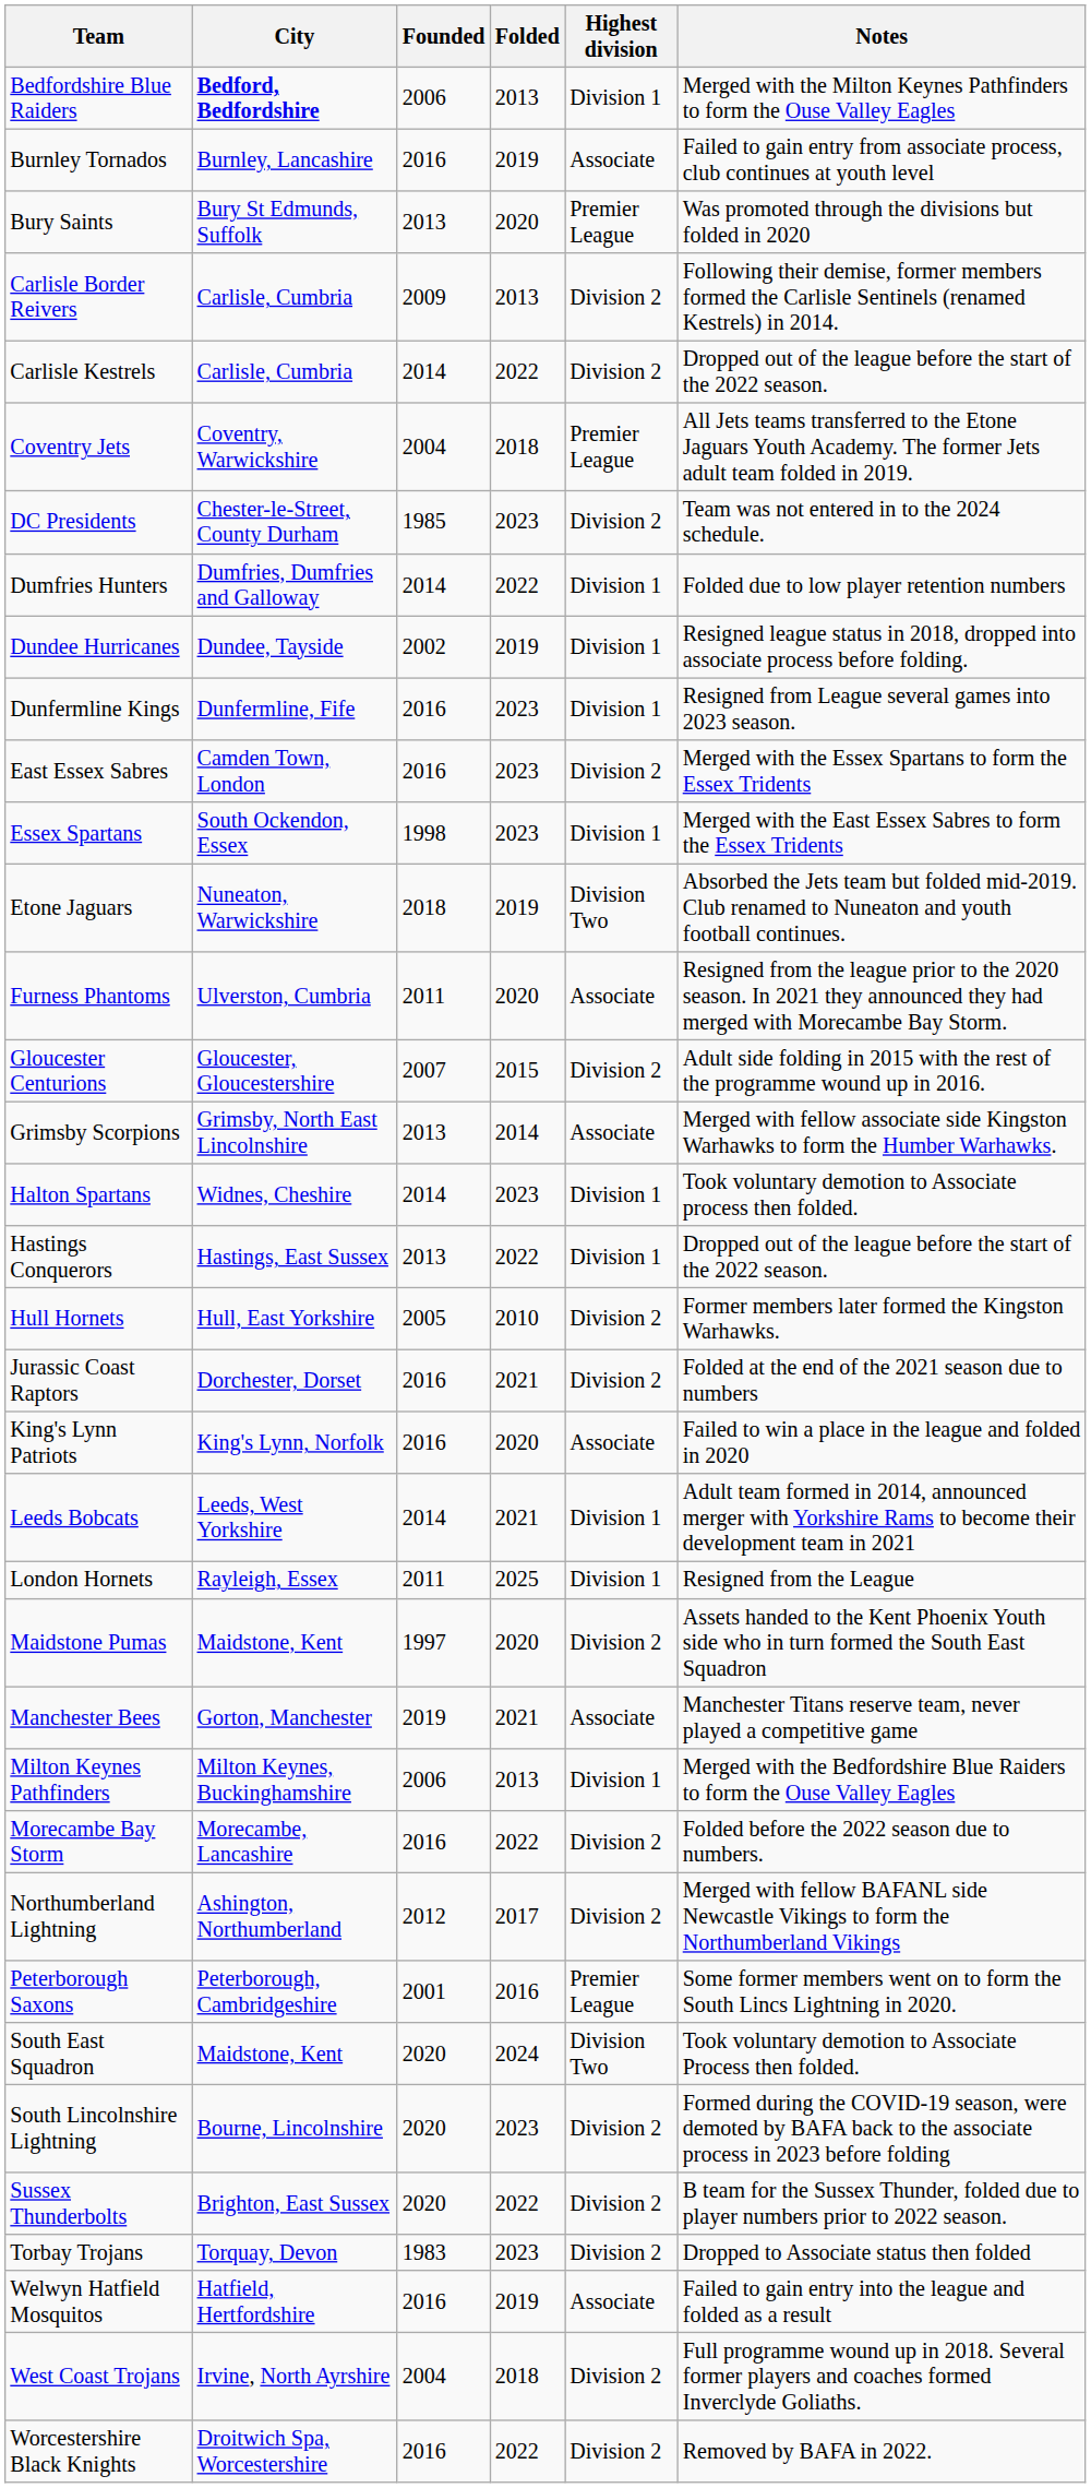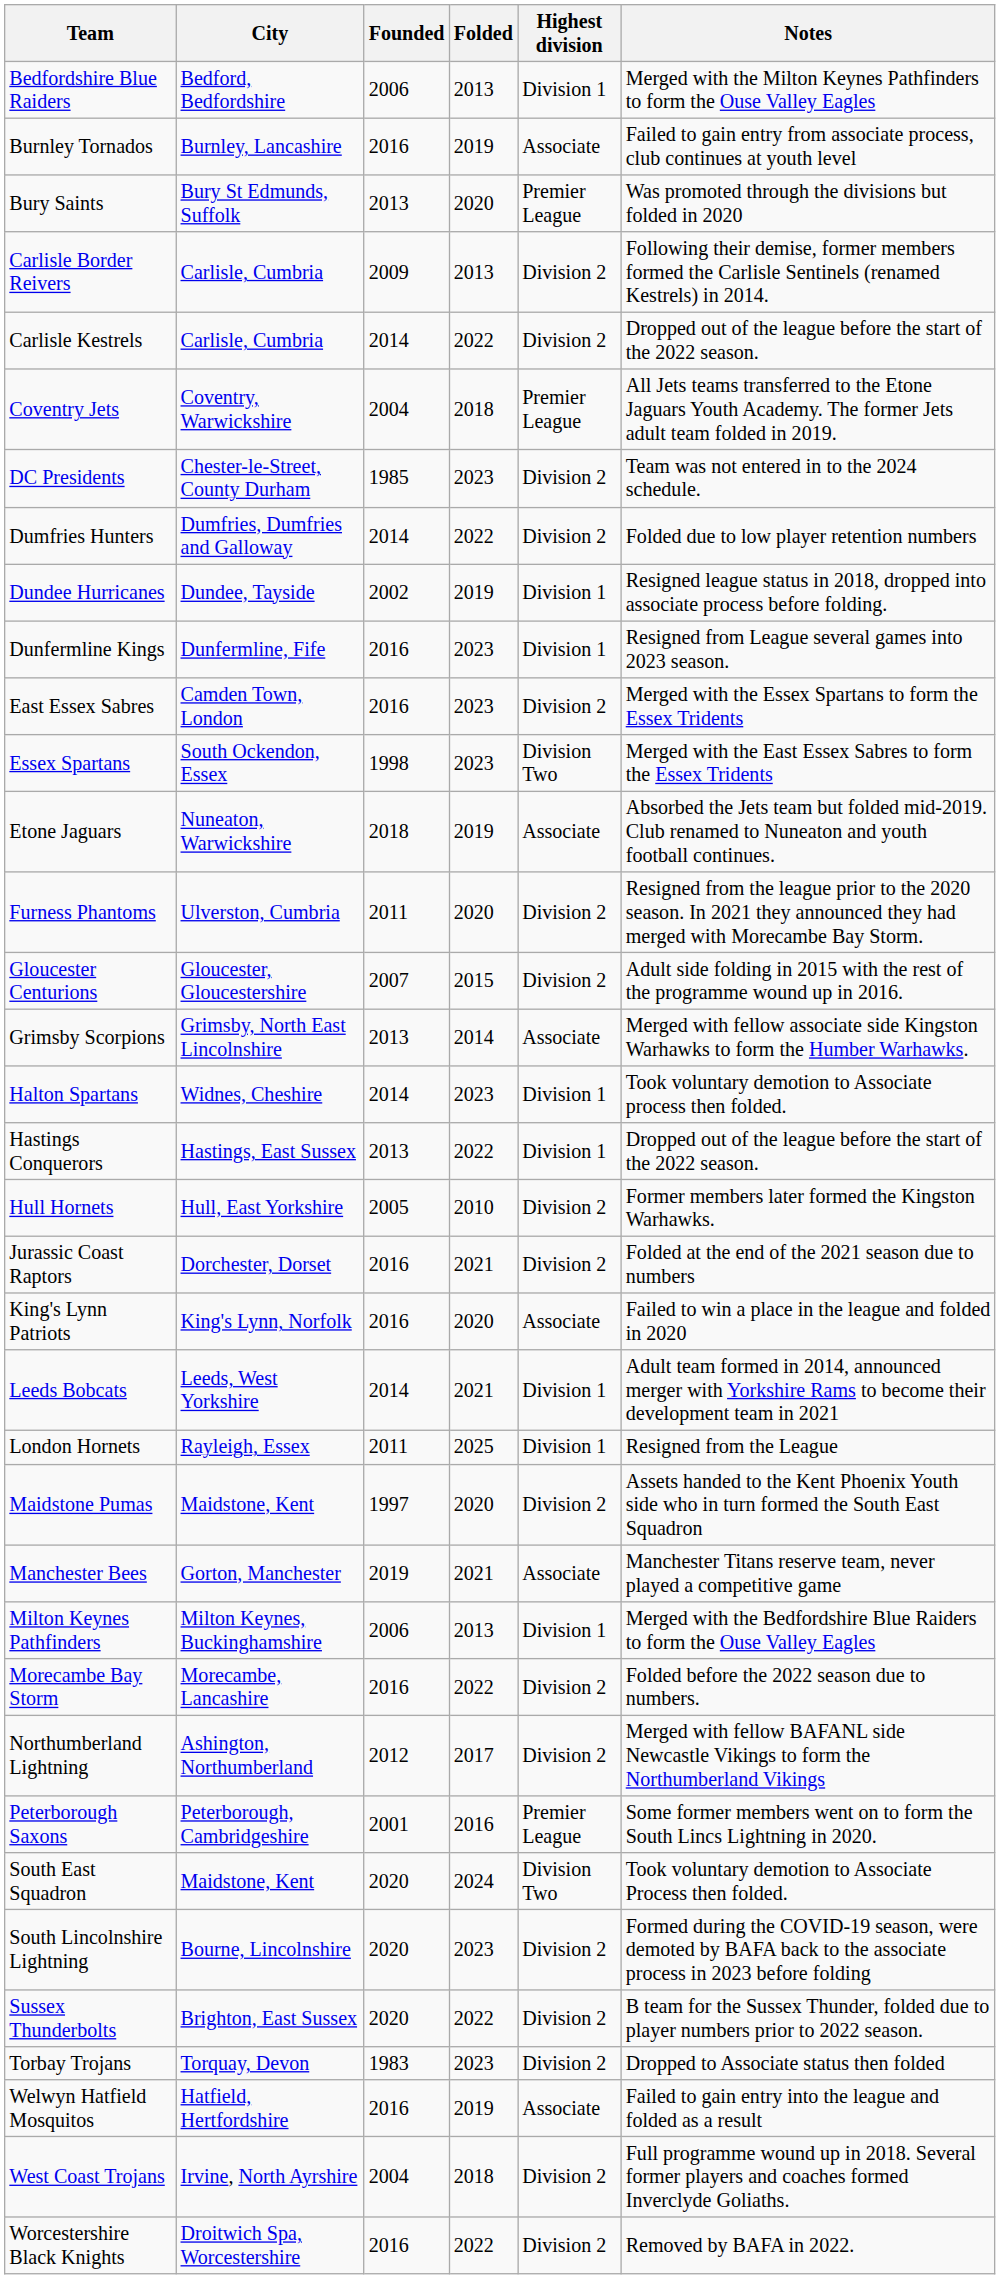 <table class="wikitable sortable" style="text-align:center; font-size:95%;width:85%; text-align:left">
 <tr>
 <th><strong>Team</strong></th>
 <th><strong>City</strong></th>
 <th><strong>Founded</strong></th>
 <th><strong>Folded</strong></th>
 <th><strong>Highest division</strong></th>
 <th><strong>Notes</strong></th>
 </tr>
 <tr --->
 <td> <a href='#'>Bedfordshire Blue Raiders</a></td>
-<td><strong> <a href='#'>Bedford, Bedfordshire</a></strong></td>
+<td> <a href='#'>Bedford, Bedfordshire</a></td>
 <td>2006</td>
 <td>2013</td>
 <td>Division 1</td>
 <td>Merged with the Milton Keynes Pathfinders to form the <a href='#'>Ouse Valley Eagles</a></td>
 </tr>
 <tr --->
 <td> Burnley Tornados</td>
 <td> <a href='#'>Burnley, Lancashire</a></td>
 <td>2016</td>
 <td>2019</td>
 <td>Associate</td>
 <td>Failed to gain entry from associate process, club continues at youth level</td>
 </tr>
 <tr --->
 <td> Bury Saints</td>
 <td> <a href='#'>Bury St Edmunds, Suffolk</a></td>
 <td>2013</td>
 <td>2020</td>
 <td>Premier League</td>
 <td>Was promoted through the divisions but folded in 2020</td>
 </tr>
 <tr --->
 <td> <a href='#'>Carlisle Border Reivers</a></td>
 <td> <a href='#'>Carlisle, Cumbria</a></td>
 <td>2009</td>
 <td>2013</td>
 <td>Division 2</td>
 <td>Following their demise, former members formed the Carlisle Sentinels (renamed Kestrels) in 2014.</td>
 </tr>
 <tr --->
 <td> Carlisle Kestrels</td>
 <td> <a href='#'>Carlisle, Cumbria</a></td>
 <td>2014</td>
 <td>2022</td>
 <td>Division 2</td>
 <td>Dropped out of the league before the start of the 2022 season.</td>
 </tr>
 <tr --->
 <td> <a href='#'>Coventry Jets</a></td>
 <td> <a href='#'>Coventry, Warwickshire</a></td>
 <td>2004</td>
 <td>2018</td>
 <td>Premier League</td>
 <td>All Jets teams transferred to the Etone Jaguars Youth Academy. The former Jets adult team folded in 2019.</td>
 </tr>
 <tr --->
 <td> <a href='#'>DC Presidents</a></td>
 <td> <a href='#'>Chester-le-Street, County Durham</a></td>
 <td>1985</td>
 <td>2023</td>
 <td>Division 2</td>
 <td>Team was not entered in to the 2024 schedule.</td>
 </tr>
 <tr --->
 <td> Dumfries Hunters</td>
 <td> <a href='#'>Dumfries, Dumfries and Galloway</a></td>
 <td>2014</td>
 <td>2022</td>
-<td>Division 1</td>
+<td>Division 2</td>
 <td>Folded due to low player retention numbers</td>
 </tr>
 <tr --->
 <td> <a href='#'>Dundee Hurricanes</a></td>
 <td> <a href='#'>Dundee, Tayside</a></td>
 <td>2002</td>
 <td>2019</td>
 <td>Division 1</td>
 <td>Resigned league status in 2018, dropped into associate process before folding.</td>
 </tr>
 <tr --->
 <td> Dunfermline Kings</td>
 <td> <a href='#'>Dunfermline, Fife</a></td>
 <td>2016</td>
 <td>2023</td>
 <td>Division 1</td>
 <td>Resigned from League several games into 2023 season.</td>
 </tr>
 <tr --->
 <td> East Essex Sabres</td>
 <td> <a href='#'>Camden Town, London</a></td>
 <td>2016</td>
 <td>2023</td>
 <td>Division 2</td>
 <td>Merged with the Essex Spartans to form the <a href='#'>Essex Tridents</a></td>
 </tr>
 <tr --->
 <td> <a href='#'>Essex Spartans</a></td>
 <td> <a href='#'>South Ockendon, Essex</a></td>
 <td>1998</td>
 <td>2023</td>
-<td>Division 1</td>
+<td>Division Two</td>
 <td>Merged with the East Essex Sabres to form the <a href='#'>Essex Tridents</a></td>
 </tr>
 <tr --->
 <td> Etone Jaguars</td>
 <td> <a href='#'>Nuneaton, Warwickshire</a></td>
 <td>2018</td>
 <td>2019</td>
-<td>Division Two</td>
+<td>Associate</td>
 <td>Absorbed the Jets team but folded mid-2019. Club renamed to Nuneaton and youth football continues.</td>
 </tr>
 <tr --->
 <td> <a href='#'>Furness Phantoms</a></td>
 <td> <a href='#'>Ulverston, Cumbria</a></td>
 <td>2011</td>
 <td>2020</td>
-<td>Associate</td>
+<td>Division 2</td>
 <td>Resigned from the league prior to the 2020 season. In 2021 they announced they had merged with Morecambe Bay Storm.</td>
 </tr>
 <tr --->
 <td> <a href='#'>Gloucester Centurions</a></td>
 <td> <a href='#'>Gloucester, Gloucestershire</a></td>
 <td>2007</td>
 <td>2015</td>
 <td>Division 2</td>
 <td>Adult side folding in 2015 with the rest of the programme wound up in 2016.</td>
 </tr>
 <tr --->
 <td> Grimsby Scorpions</td>
 <td> <a href='#'>Grimsby, North East Lincolnshire</a></td>
 <td>2013</td>
 <td>2014</td>
 <td>Associate</td>
 <td>Merged with fellow associate side Kingston Warhawks to form the <a href='#'>Humber Warhawks</a>.</td>
 </tr>
 <tr --->
 <td> <a href='#'>Halton Spartans</a></td>
 <td> <a href='#'>Widnes, Cheshire</a></td>
 <td>2014</td>
 <td>2023</td>
 <td>Division 1</td>
 <td>Took voluntary demotion to Associate process then folded.</td>
 </tr>
 <tr --->
 <td> Hastings Conquerors</td>
 <td> <a href='#'>Hastings, East Sussex</a></td>
 <td>2013</td>
 <td>2022</td>
 <td>Division 1</td>
 <td>Dropped out of the league before the start of the 2022 season.</td>
 </tr>
 <tr --->
 <td> <a href='#'>Hull Hornets</a></td>
 <td> <a href='#'>Hull, East Yorkshire</a></td>
 <td>2005</td>
 <td>2010</td>
 <td>Division 2</td>
 <td>Former members later formed the Kingston Warhawks.</td>
 </tr>
 <tr --->
 <td> Jurassic Coast Raptors</td>
 <td> <a href='#'>Dorchester, Dorset</a></td>
 <td>2016</td>
 <td>2021</td>
 <td>Division 2</td>
 <td>Folded at the end of the 2021 season due to numbers</td>
 </tr>
 <tr --->
 <td> King's Lynn Patriots</td>
 <td> <a href='#'>King's Lynn, Norfolk</a></td>
 <td>2016</td>
 <td>2020</td>
 <td>Associate</td>
 <td>Failed to win a place in the league and folded in 2020</td>
 </tr>
 <tr --->
 <td> <a href='#'>Leeds Bobcats</a></td>
 <td> <a href='#'>Leeds, West Yorkshire</a></td>
 <td>2014</td>
 <td>2021</td>
 <td>Division 1</td>
 <td>Adult team formed in 2014, announced merger with <a href='#'>Yorkshire Rams</a> to become their development team in 2021</td>
 </tr>
 <tr --->
 <td> London Hornets</td>
 <td> <a href='#'>Rayleigh, Essex</a></td>
 <td>2011</td>
 <td>2025</td>
 <td>Division 1</td>
 <td>Resigned from the League</td>
 </tr>
 <tr --->
 <td> <a href='#'>Maidstone Pumas</a></td>
 <td> <a href='#'>Maidstone, Kent</a></td>
 <td>1997</td>
 <td>2020</td>
 <td>Division 2</td>
 <td>Assets handed to the Kent Phoenix Youth side who in turn formed the South East Squadron</td>
 </tr>
 <tr --->
 <td> <a href='#'>Manchester Bees</a></td>
 <td> <a href='#'>Gorton, Manchester</a></td>
 <td>2019</td>
 <td>2021</td>
 <td>Associate</td>
 <td>Manchester Titans reserve team, never played a competitive game</td>
 </tr>
 <tr --->
 <td> <a href='#'>Milton Keynes Pathfinders</a></td>
 <td> <a href='#'>Milton Keynes, Buckinghamshire</a></td>
 <td>2006</td>
 <td>2013</td>
 <td>Division 1</td>
 <td>Merged with the Bedfordshire Blue Raiders to form the <a href='#'>Ouse Valley Eagles</a></td>
 </tr>
 <tr --->
 <td> <a href='#'>Morecambe Bay Storm</a></td>
 <td> <a href='#'>Morecambe, Lancashire</a></td>
 <td>2016</td>
 <td>2022</td>
 <td>Division 2</td>
 <td>Folded before the 2022 season due to numbers.</td>
 </tr>
 <tr --->
 <td> Northumberland Lightning</td>
 <td> <a href='#'>Ashington, Northumberland</a></td>
 <td>2012</td>
 <td>2017</td>
 <td>Division 2</td>
 <td>Merged with fellow BAFANL side Newcastle Vikings to form the <a href='#'>Northumberland Vikings</a></td>
 </tr>
 <tr --->
 <td> <a href='#'>Peterborough Saxons</a></td>
 <td> <a href='#'>Peterborough, Cambridgeshire</a></td>
 <td>2001</td>
 <td>2016</td>
 <td>Premier League</td>
 <td>Some former members went on to form the South Lincs Lightning in 2020.</td>
 </tr>
 <tr --->
 <td> South East Squadron</td>
 <td> <a href='#'>Maidstone, Kent</a></td>
 <td>2020</td>
 <td>2024</td>
 <td>Division Two</td>
 <td>Took voluntary demotion to Associate Process then folded.</td>
 </tr>
 <tr --->
 <td> South Lincolnshire Lightning</td>
 <td> <a href='#'>Bourne, Lincolnshire</a></td>
 <td>2020</td>
 <td>2023</td>
 <td>Division 2</td>
 <td>Formed during the COVID-19 season, were demoted by BAFA back to the associate process in 2023 before folding</td>
 </tr>
 <tr --->
 <td> <a href='#'>Sussex Thunderbolts</a></td>
 <td> <a href='#'>Brighton, East Sussex</a></td>
 <td>2020</td>
 <td>2022</td>
 <td>Division 2</td>
 <td>B team for the Sussex Thunder, folded due to player numbers prior to 2022 season.</td>
 </tr>
 <tr --->
 <td> Torbay Trojans</td>
 <td>  <a href='#'>Torquay, Devon</a></td>
 <td>1983</td>
 <td>2023</td>
 <td>Division 2</td>
 <td>Dropped to Associate status then folded</td>
 </tr>
 <tr --->
 <td> Welwyn Hatfield Mosquitos</td>
 <td> <a href='#'>Hatfield, Hertfordshire</a></td>
 <td>2016</td>
 <td>2019</td>
 <td>Associate</td>
 <td>Failed to gain entry into the league and folded as a result</td>
 </tr>
 <tr --->
 <td> <a href='#'>West Coast Trojans</a></td>
 <td> <a href='#'>Irvine</a>, <a href='#'>North Ayrshire</a></td>
 <td>2004</td>
 <td>2018</td>
 <td>Division 2</td>
 <td>Full programme wound up in 2018. Several former players and coaches formed Inverclyde Goliaths.</td>
 </tr>
 <tr --->
 <td> Worcestershire Black Knights</td>
 <td> <a href='#'>Droitwich Spa, Worcestershire</a></td>
 <td>2016</td>
 <td>2022</td>
 <td>Division 2</td>
 <td>Removed by BAFA in 2022.</td>
 </tr>
 </table>
